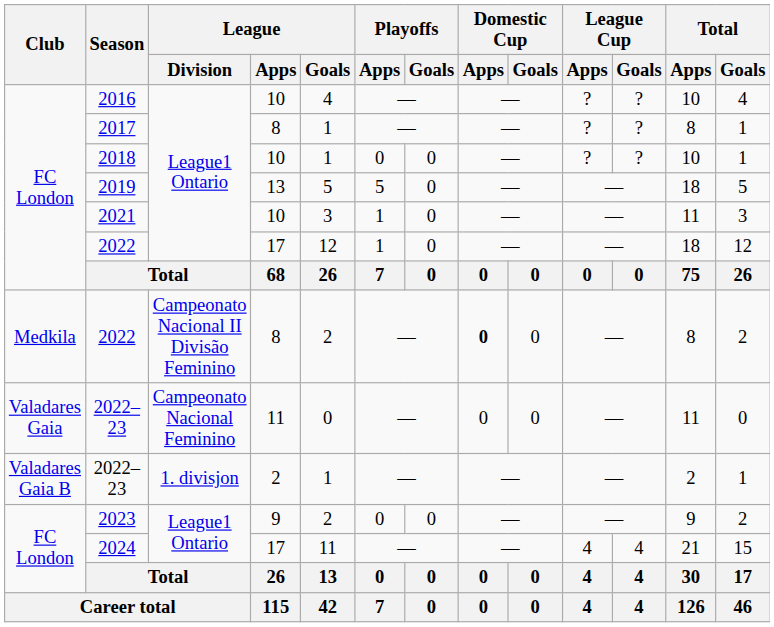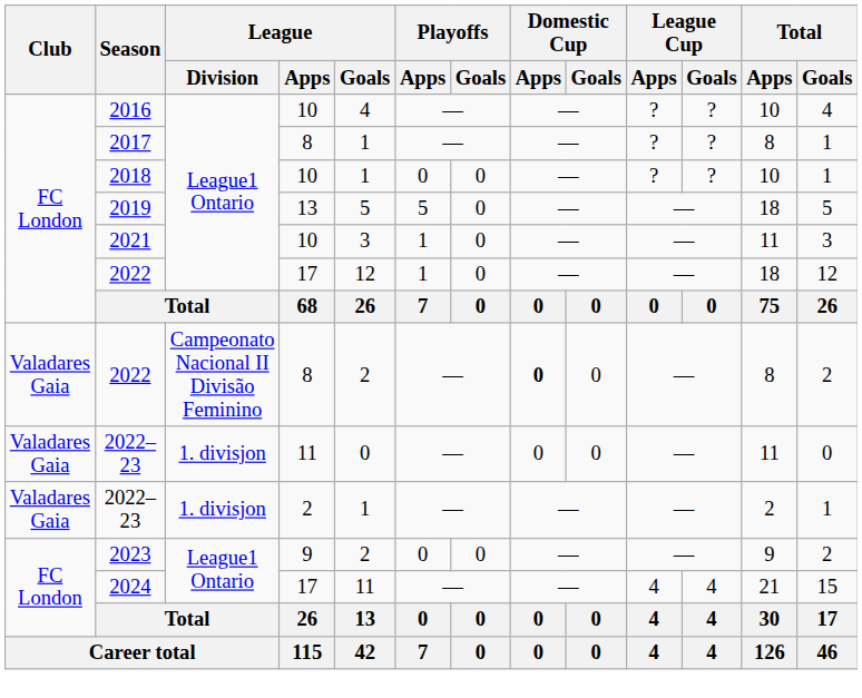 <table class="wikitable" style="text-align: center;">
 <tr>
 <th rowspan="2">Club</th>
 <th rowspan="2">Season</th>
 <th colspan="3">League</th>
 <th colspan="2">Playoffs</th>
 <th colspan="2">Domestic Cup</th>
 <th colspan="2">League Cup</th>
 <th colspan="2">Total</th>
 </tr>
 <tr>
 <th>Division</th>
 <th>Apps</th>
 <th>Goals</th>
 <th>Apps</th>
 <th>Goals</th>
 <th>Apps</th>
 <th>Goals</th>
 <th>Apps</th>
 <th>Goals</th>
 <th>Apps</th>
 <th>Goals</th>
 </tr>
 <tr>
 <td rowspan="7"><a href='#'>FC London</a></td>
 <td><a href='#'>2016</a></td>
 <td rowspan="6"><a href='#'>League1 Ontario</a></td>
 <td>10</td>
 <td>4</td>
 <td colspan="2">—</td>
 <td colspan="2">—</td>
 <td>?</td>
 <td>?</td>
 <td>10</td>
 <td>4</td>
 </tr>
 <tr>
 <td><a href='#'>2017</a></td>
 <td>8</td>
 <td>1</td>
 <td colspan="2">—</td>
 <td colspan="2">—</td>
 <td>?</td>
 <td>?</td>
 <td>8</td>
 <td>1</td>
 </tr>
 <tr>
 <td><a href='#'>2018</a></td>
 <td>10</td>
 <td>1</td>
 <td>0</td>
 <td>0</td>
 <td colspan="2">—</td>
 <td>?</td>
 <td>?</td>
 <td>10</td>
 <td>1</td>
 </tr>
 <tr>
 <td><a href='#'>2019</a></td>
 <td>13</td>
 <td>5</td>
 <td>5</td>
 <td>0</td>
 <td colspan="2">—</td>
 <td colspan="2">—</td>
 <td>18</td>
 <td>5</td>
 </tr>
 <tr>
 <td><a href='#'>2021</a></td>
 <td>10</td>
 <td>3</td>
 <td>1</td>
 <td>0</td>
 <td colspan="2">—</td>
 <td colspan="2">—</td>
 <td>11</td>
 <td>3</td>
 </tr>
 <tr>
 <td><a href='#'>2022</a></td>
 <td>17</td>
 <td>12</td>
 <td>1</td>
 <td>0</td>
 <td colspan="2">—</td>
 <td colspan="2">—</td>
 <td>18</td>
 <td>12</td>
 </tr>
 <tr>
 <th colspan="2">Total</th>
 <th>68</th>
 <th>26</th>
 <th>7</th>
 <th>0</th>
 <th>0</th>
 <th>0</th>
 <th>0</th>
 <th>0</th>
 <th>75</th>
 <th>26</th>
 </tr>
 <tr>
-<td><a href='#'>Medkila</a></td>
+<td><a href='#'>Valadares Gaia</a></td>
 <td><a href='#'>2022</a></td>
 <td><a href='#'>Campeonato Nacional II Divisão Feminino</a></td>
 <td>8</td>
 <td>2</td>
 <td colspan="2">—</td>
 <td><strong>0</strong></td>
 <td>0</td>
 <td colspan="2">—</td>
 <td>8</td>
 <td>2</td>
 </tr>
 <tr>
 <td><a href='#'>Valadares Gaia</a></td>
 <td><a href='#'>2022–23</a></td>
-<td><a href='#'>Campeonato Nacional Feminino</a></td>
+<td><a href='#'>1. divisjon</a></td>
 <td>11</td>
 <td>0</td>
 <td colspan="2">—</td>
 <td>0</td>
 <td>0</td>
 <td colspan="2">—</td>
 <td>11</td>
 <td>0</td>
 </tr>
 <tr>
-<td><a href='#'>Valadares Gaia B</a></td>
+<td><a href='#'>Valadares Gaia</a></td>
 <td>2022–23</td>
 <td><a href='#'>1. divisjon</a></td>
 <td>2</td>
 <td>1</td>
 <td colspan="2">—</td>
 <td colspan="2">—</td>
 <td colspan="2">—</td>
 <td>2</td>
 <td>1</td>
 </tr>
 <tr>
 <td rowspan=3><a href='#'>FC London</a></td>
 <td><a href='#'>2023</a></td>
 <td rowspan=2><a href='#'>League1 Ontario</a></td>
 <td>9</td>
 <td>2</td>
 <td>0</td>
 <td>0</td>
 <td colspan="2">—</td>
 <td colspan="2">—</td>
 <td>9</td>
 <td>2</td>
 </tr>
 <tr>
 <td><a href='#'>2024</a></td>
 <td>17</td>
 <td>11</td>
 <td colspan="2">—</td>
 <td colspan="2">—</td>
 <td>4</td>
 <td>4</td>
 <td>21</td>
 <td>15</td>
 </tr>
 <tr>
 <th colspan="2">Total</th>
 <th>26</th>
 <th>13</th>
 <th>0</th>
 <th>0</th>
 <th>0</th>
 <th>0</th>
 <th>4</th>
 <th>4</th>
 <th>30</th>
 <th>17</th>
 </tr>
 <tr>
 <th colspan="3">Career total</th>
 <th>115</th>
 <th>42</th>
 <th>7</th>
 <th>0</th>
 <th>0</th>
 <th>0</th>
 <th>4</th>
 <th>4</th>
 <th>126</th>
 <th>46</th>
 </tr>
 </table>
